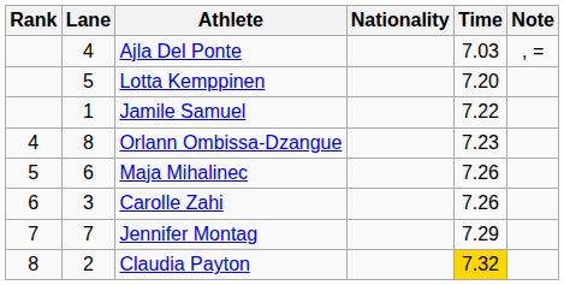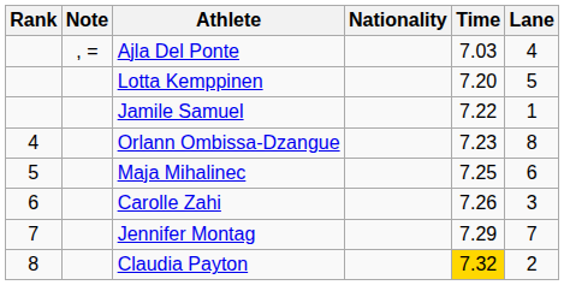 <table class="wikitable sortable" style="text-align:center">
 <tr>
 <th>Rank</th>
-<th>Lane</th>
+<th>Note</th>
 <th>Athlete</th>
 <th>Nationality</th>
 <th>Time</th>
-<th>Note</th>
+<th>Lane</th>
 </tr>
 <tr>
 <td></td>
-<td>4</td>
+<td>, =</td>
 <td align=left><a href='#'>Ajla Del Ponte</a></td>
 <td align=left></td>
 <td>7.03</td>
-<td>, =</td>
+<td>4</td>
 </tr>
 <tr>
 <td></td>
-<td>5</td>
+<td></td>
 <td align=left><a href='#'>Lotta Kemppinen</a></td>
 <td align=left></td>
 <td>7.20</td>
-<td></td>
+<td>5</td>
 </tr>
 <tr>
 <td></td>
-<td>1</td>
+<td></td>
 <td align=left><a href='#'>Jamile Samuel</a></td>
 <td align=left></td>
 <td>7.22</td>
-<td></td>
+<td>1</td>
 </tr>
 <tr>
 <td>4</td>
-<td>8</td>
+<td></td>
 <td align=left><a href='#'>Orlann Ombissa-Dzangue</a></td>
 <td align=left></td>
 <td>7.23</td>
-<td></td>
+<td>8</td>
 </tr>
 <tr>
 <td>5</td>
-<td>6</td>
+<td></td>
 <td align=left><a href='#'>Maja Mihalinec</a></td>
 <td align=left></td>
-<td>7.26</td>
-<td></td>
+<td>7.25</td>
+<td>6</td>
 </tr>
 <tr>
 <td>6</td>
-<td>3</td>
+<td></td>
 <td align=left><a href='#'>Carolle Zahi</a></td>
 <td align=left></td>
 <td>7.26</td>
-<td></td>
+<td>3</td>
 </tr>
 <tr>
 <td>7</td>
-<td>7</td>
+<td></td>
 <td align=left><a href='#'>Jennifer Montag</a></td>
 <td align=left></td>
 <td>7.29</td>
-<td></td>
+<td>7</td>
 </tr>
 <tr>
 <td>8</td>
-<td>2</td>
+<td></td>
 <td align=left><a href='#'>Claudia Payton</a></td>
 <td align=left></td>
 <td style="background: gold;">7.32</td>
-<td></td>
+<td>2</td>
 </tr>
 </table>
